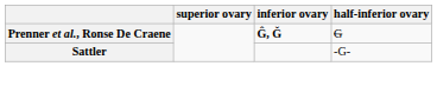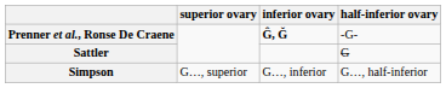 <table class="wikitable">
 <tr>
 <th></th>
 <th>superior ovary</th>
 <th>inferior ovary</th>
 <th>half-inferior ovary</th>
 </tr>
 <tr>
 <th>Prenner <em>et al.</em>, Ronse De Craene</th>
 <td rowspan="2"></td>
 <td><strong>Ĝ, Ğ</strong></td>
-<td><s>G</s></td>
+<td>-G-</td>
 </tr>
 <tr>
 <th>Sattler</th>
 <td></td>
-<td>-G-</td>
+<td><s>G</s></td>
+</tr>
+<tr>
+<th>Simpson</th>
+<td>G…, superior</td>
+<td>G…, inferior</td>
+<td>G…, half-inferior</td>
 </tr>
 </table>
